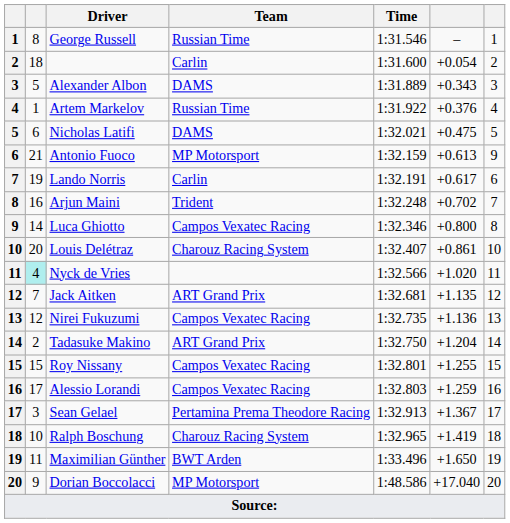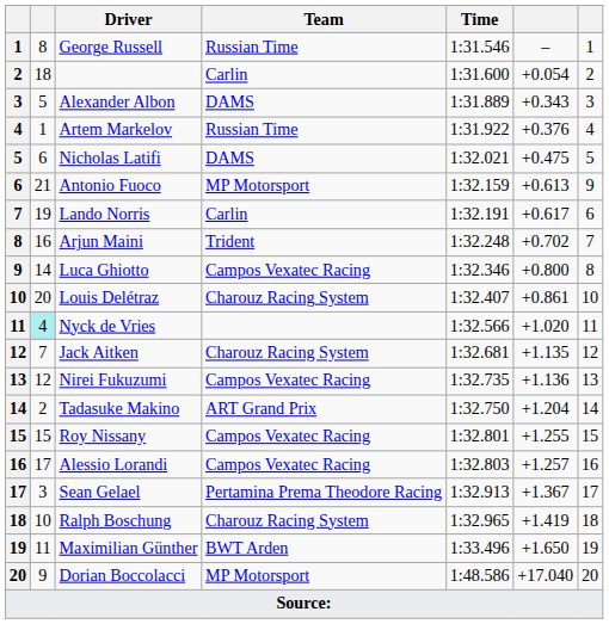 <table class="wikitable" style="font-size:85%">
 <tr>
 <th scope="col"></th>
 <th scope="col"></th>
 <th scope="col">Driver</th>
 <th scope="col">Team</th>
 <th scope="col">Time</th>
 <th scope="col"></th>
 <th scope="col"></th>
 </tr>
 <tr>
 <th scope="row">1</th>
 <td align="center">8</td>
 <td> <a href='#'>George Russell</a></td>
 <td><a href='#'>Russian Time</a></td>
 <td>1:31.546</td>
 <td align="center">–</td>
 <td align="center">1</td>
 </tr>
 <tr>
 <th scope="row">2</th>
 <td align="center">18</td>
 <td></td>
 <td><a href='#'>Carlin</a></td>
 <td>1:31.600</td>
 <td align="center">+0.054</td>
 <td align="center">2</td>
 </tr>
 <tr>
 <th scope="row">3</th>
 <td align="center">5</td>
 <td> <a href='#'>Alexander Albon</a></td>
 <td><a href='#'>DAMS</a></td>
 <td>1:31.889</td>
 <td align="center">+0.343</td>
 <td align="center">3</td>
 </tr>
 <tr>
 <th scope="row">4</th>
 <td align="center">1</td>
 <td> <a href='#'>Artem Markelov</a></td>
 <td><a href='#'>Russian Time</a></td>
 <td>1:31.922</td>
 <td align="center">+0.376</td>
 <td align="center">4</td>
 </tr>
 <tr>
 <th scope="row">5</th>
 <td align="center">6</td>
 <td> <a href='#'>Nicholas Latifi</a></td>
 <td><a href='#'>DAMS</a></td>
 <td>1:32.021</td>
 <td align="center">+0.475</td>
 <td align="center">5</td>
 </tr>
 <tr>
 <th scope="row">6</th>
 <td align="center">21</td>
 <td> <a href='#'>Antonio Fuoco</a></td>
 <td><a href='#'>MP Motorsport</a></td>
 <td>1:32.159</td>
 <td align="center">+0.613</td>
 <td align="center">9</td>
 </tr>
 <tr>
 <th scope="row">7</th>
 <td align="center">19</td>
 <td> <a href='#'>Lando Norris</a></td>
 <td><a href='#'>Carlin</a></td>
 <td>1:32.191</td>
 <td align="center">+0.617</td>
 <td align="center">6</td>
 </tr>
 <tr>
 <th scope="row">8</th>
 <td align="center">16</td>
 <td> <a href='#'>Arjun Maini</a></td>
 <td><a href='#'>Trident</a></td>
 <td>1:32.248</td>
 <td align="center">+0.702</td>
 <td align="center">7</td>
 </tr>
 <tr>
 <th scope="row">9</th>
 <td align="center">14</td>
 <td> <a href='#'>Luca Ghiotto</a></td>
 <td><a href='#'>Campos Vexatec Racing</a></td>
 <td>1:32.346</td>
 <td align="center">+0.800</td>
 <td align="center">8</td>
 </tr>
 <tr>
 <th scope="row">10</th>
 <td align="center">20</td>
 <td> <a href='#'>Louis Delétraz</a></td>
 <td><a href='#'>Charouz Racing System</a></td>
 <td>1:32.407</td>
 <td align="center">+0.861</td>
 <td align="center">10</td>
 </tr>
 <tr>
 <th scope="row">11</th>
 <td align="center" style="background: paleturquoise;">4</td>
 <td> <a href='#'>Nyck de Vries</a></td>
 <td></td>
 <td>1:32.566</td>
 <td align="center">+1.020</td>
 <td align="center">11</td>
 </tr>
 <tr>
 <th scope="row">12</th>
 <td align="center">7</td>
 <td> <a href='#'>Jack Aitken</a></td>
-<td><a href='#'>ART Grand Prix</a></td>
+<td><a href='#'>Charouz Racing System</a></td>
 <td>1:32.681</td>
 <td align="center">+1.135</td>
 <td align="center">12</td>
 </tr>
 <tr>
 <th scope="row">13</th>
 <td align="center">12</td>
 <td> <a href='#'>Nirei Fukuzumi</a></td>
 <td><a href='#'>Campos Vexatec Racing</a></td>
 <td>1:32.735</td>
 <td align="center">+1.136</td>
 <td align="center">13</td>
 </tr>
 <tr>
 <th scope="row">14</th>
 <td align="center">2</td>
 <td> <a href='#'>Tadasuke Makino</a></td>
 <td><a href='#'>ART Grand Prix</a></td>
 <td>1:32.750</td>
 <td align="center">+1.204</td>
 <td align="center">14</td>
 </tr>
 <tr>
 <th scope="row">15</th>
 <td align="center">15</td>
 <td> <a href='#'>Roy Nissany</a></td>
 <td><a href='#'>Campos Vexatec Racing</a></td>
 <td>1:32.801</td>
 <td align="center">+1.255</td>
 <td align="center">15</td>
 </tr>
 <tr>
 <th scope="row">16</th>
 <td align="center">17</td>
 <td> <a href='#'>Alessio Lorandi</a></td>
 <td><a href='#'>Campos Vexatec Racing</a></td>
 <td>1:32.803</td>
-<td align="center">+1.259</td>
+<td align="center">+1.257</td>
 <td align="center">16</td>
 </tr>
 <tr>
 <th scope="row">17</th>
 <td align="center">3</td>
 <td> <a href='#'>Sean Gelael</a></td>
 <td><a href='#'>Pertamina Prema Theodore Racing</a></td>
 <td>1:32.913</td>
 <td align="center">+1.367</td>
 <td align="center">17</td>
 </tr>
 <tr>
 <th scope="row">18</th>
 <td align="center">10</td>
 <td> <a href='#'>Ralph Boschung</a></td>
 <td><a href='#'>Charouz Racing System</a></td>
 <td>1:32.965</td>
 <td align="center">+1.419</td>
 <td align="center">18</td>
 </tr>
 <tr>
 <th scope="row">19</th>
 <td align="center">11</td>
 <td> <a href='#'>Maximilian Günther</a></td>
 <td><a href='#'>BWT Arden</a></td>
 <td>1:33.496</td>
 <td align="center">+1.650</td>
 <td align="center">19</td>
 </tr>
 <tr>
 <th scope="row">20</th>
 <td align="center">9</td>
 <td> <a href='#'>Dorian Boccolacci</a></td>
 <td><a href='#'>MP Motorsport</a></td>
 <td>1:48.586</td>
 <td align="center">+17.040</td>
 <td align="center">20</td>
 </tr>
 <tr>
 <td colspan="7" style="background-color:#EAECF0; text-align:center"><strong>Source:</strong></td>
 </tr>
 </table>
